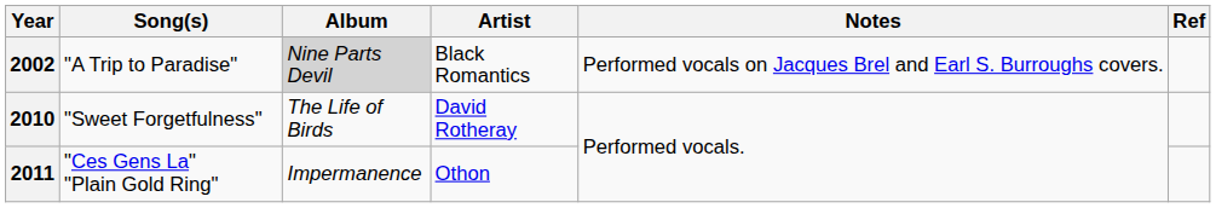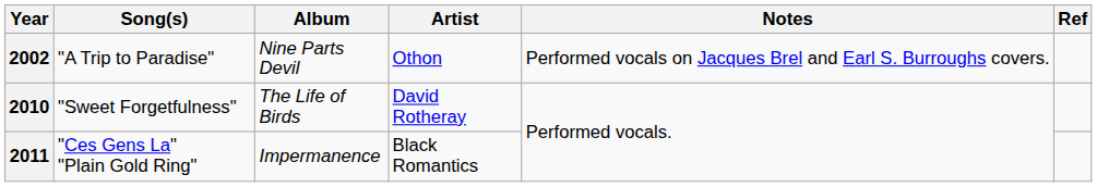 <table class="wikitable" style="text-align: left;">
 <tr>
 <th scope="col">Year</th>
 <th scope="col" width="170">Song(s)</th>
 <th scope="col" width="110">Album</th>
 <th scope="col" width="110">Artist</th>
 <th scope="col">Notes</th>
 <th scope="col">Ref</th>
 </tr>
 <tr>
 <th scope="row">2002</th>
 <td>"A Trip to Paradise"</td>
-<td style="background: lightgrey;"><em>Nine Parts Devil</em></td>
-<td>Black Romantics</td>
+<td><em>Nine Parts Devil</em></td>
+<td><a href='#'>Othon</a></td>
 <td>Performed vocals on <a href='#'>Jacques Brel</a> and <a href='#'>Earl S. Burroughs</a> covers.</td>
 <td></td>
 </tr>
 <tr>
 <th scope="row">2010</th>
 <td>"Sweet Forgetfulness"</td>
 <td><em>The Life of Birds</em></td>
 <td><a href='#'>David Rotheray</a></td>
 <td rowspan="2">Performed vocals.</td>
 <td></td>
 </tr>
 <tr>
 <th scope="row">2011</th>
 <td>"<a href='#'>Ces Gens La</a>"<br>"Plain Gold Ring"</td>
 <td><em>Impermanence</em></td>
-<td><a href='#'>Othon</a></td>
+<td>Black Romantics</td>
 <td></td>
 </tr>
 </table>
